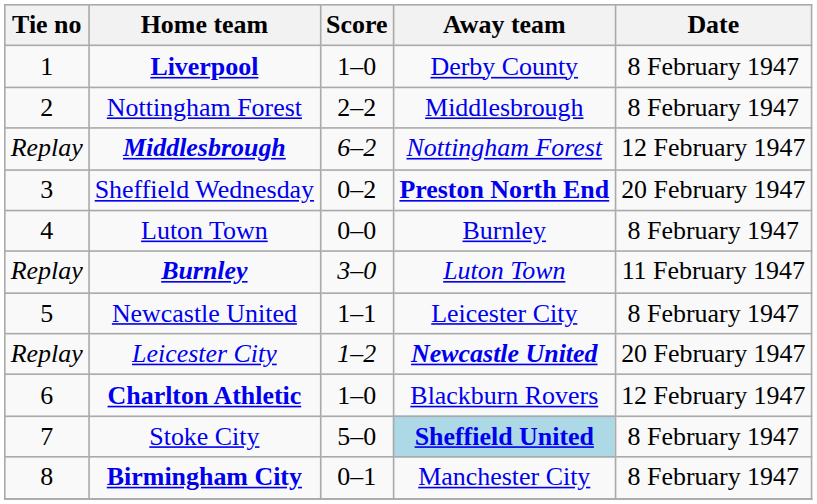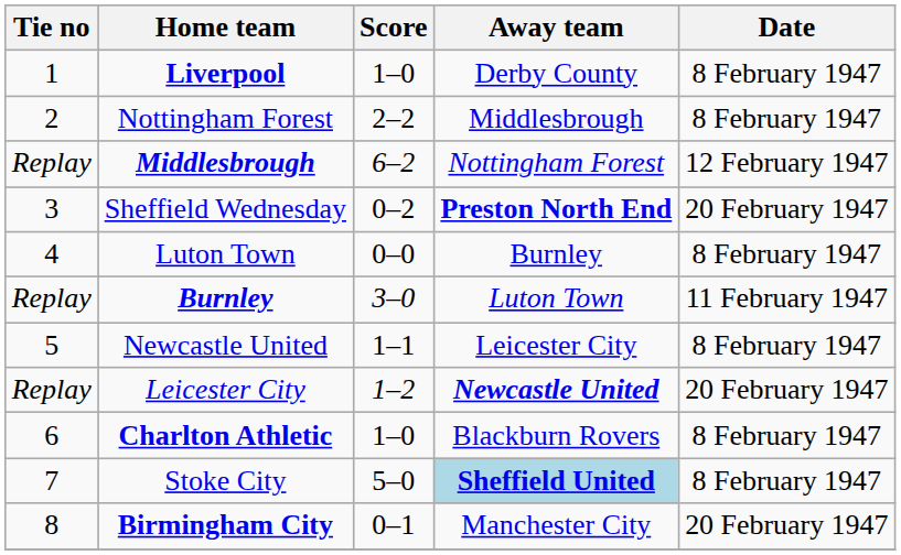 <table class="wikitable" style="text-align: center">
 <tr>
 <th>Tie no</th>
 <th>Home team</th>
 <th>Score</th>
 <th>Away team</th>
 <th>Date</th>
 </tr>
 <tr>
 <td>1</td>
 <td><strong><a href='#'>Liverpool</a></strong></td>
 <td>1–0</td>
 <td><a href='#'>Derby County</a></td>
 <td>8 February 1947</td>
 </tr>
 <tr>
 <td>2</td>
 <td><a href='#'>Nottingham Forest</a></td>
 <td>2–2</td>
 <td><a href='#'>Middlesbrough</a></td>
 <td>8 February 1947</td>
 </tr>
 <tr>
 <td><em>Replay</em></td>
 <td><strong><em><a href='#'>Middlesbrough</a></em></strong></td>
 <td><em>6–2</em></td>
 <td><em><a href='#'>Nottingham Forest</a></em></td>
 <td>12 February 1947</td>
 </tr>
 <tr>
 <td>3</td>
 <td><a href='#'>Sheffield Wednesday</a></td>
 <td>0–2</td>
 <td><strong><a href='#'>Preston North End</a></strong></td>
 <td>20 February 1947</td>
 </tr>
 <tr>
 <td>4</td>
 <td><a href='#'>Luton Town</a></td>
 <td>0–0</td>
 <td><a href='#'>Burnley</a></td>
 <td>8 February 1947</td>
 </tr>
 <tr>
 <td><em>Replay</em></td>
 <td><strong><em><a href='#'>Burnley</a></em></strong></td>
 <td><em>3–0</em></td>
 <td><em><a href='#'>Luton Town</a></em></td>
 <td>11 February 1947</td>
 </tr>
 <tr>
 <td>5</td>
 <td><a href='#'>Newcastle United</a></td>
 <td>1–1</td>
 <td><a href='#'>Leicester City</a></td>
 <td>8 February 1947</td>
 </tr>
 <tr>
 <td><em>Replay</em></td>
 <td><em><a href='#'>Leicester City</a></em></td>
 <td><em>1–2</em></td>
 <td><strong><em><a href='#'>Newcastle United</a></em></strong></td>
 <td>20 February 1947</td>
 </tr>
 <tr>
 <td>6</td>
 <td><strong><a href='#'>Charlton Athletic</a></strong></td>
 <td>1–0</td>
 <td><a href='#'>Blackburn Rovers</a></td>
-<td>12 February 1947</td>
+<td>8 February 1947</td>
 </tr>
 <tr>
 <td>7</td>
 <td><a href='#'>Stoke City</a></td>
 <td>5–0</td>
 <td style="background: lightblue;"><strong><a href='#'>Sheffield United</a></strong></td>
 <td>8 February 1947</td>
 </tr>
 <tr>
 <td>8</td>
 <td><strong><a href='#'>Birmingham City</a></strong></td>
 <td>0–1</td>
 <td><a href='#'>Manchester City</a></td>
-<td>8 February 1947</td>
+<td>20 February 1947</td>
 </tr>
 <tr>
 </tr>
 </table>
